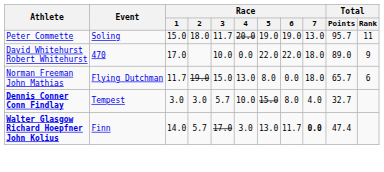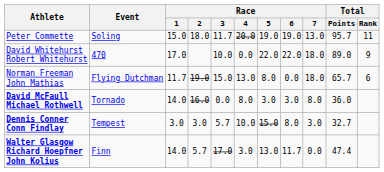 <table class=wikitable style=font-size:90%;text-align:center>
 <tr>
 <th rowspan=2>Athlete</th>
 <th rowspan=2>Event</th>
 <th colspan=7>Race</th>
 <th colspan=2>Total</th>
 </tr>
 <tr style=font-size:95%>
 <th>1</th>
 <th>2</th>
 <th>3</th>
 <th>4</th>
 <th>5</th>
 <th>6</th>
 <th>7</th>
 <th>Points</th>
 <th>Rank</th>
 </tr>
 <tr>
 <td align=left><a href='#'>Peter Commette</a></td>
 <td align=left><a href='#'>Soling</a></td>
 <td>15.0</td>
 <td>18.0</td>
 <td>11.7</td>
 <td><s>20.0</s></td>
 <td>19.0</td>
 <td>19.0</td>
 <td>13.0</td>
 <td>95.7</td>
 <td>11</td>
 </tr>
 <tr>
 <td align=left><a href='#'>David Whitehurst</a><br><a href='#'>Robert Whitehurst</a></td>
 <td align=left><a href='#'>470</a></td>
 <td>17.0</td>
 <td><s></s></td>
 <td>10.0</td>
 <td>0.0</td>
 <td>22.0</td>
 <td>22.0</td>
 <td>18.0</td>
 <td>89.0</td>
 <td>9</td>
 </tr>
 <tr>
 <td align=left><a href='#'>Norman Freeman</a><br><a href='#'>John Mathias</a></td>
 <td align=left><a href='#'>Flying Dutchman</a></td>
 <td>11.7</td>
 <td><s>19.0</s></td>
 <td>15.0</td>
 <td>13.0</td>
 <td>8.0</td>
 <td>0.0</td>
 <td>18.0</td>
 <td>65.7</td>
 <td>6</td>
 </tr>
 <tr>
+<td align=left><strong><a href='#'>David McFaull</a><br><a href='#'>Michael Rothwell</a></strong></td>
+<td align=left><a href='#'>Tornado</a></td>
+<td>14.0</td>
+<td><s>16.0</s></td>
+<td>0.0</td>
+<td>8.0</td>
+<td>3.0</td>
+<td>3.0</td>
+<td>8.0</td>
+<td>36.0</td>
+<td></td>
+</tr>
+<tr>
 <td align=left><strong><a href='#'>Dennis Conner</a><br><a href='#'>Conn Findlay</a></strong></td>
 <td align=left><a href='#'>Tempest</a></td>
 <td>3.0</td>
 <td>3.0</td>
 <td>5.7</td>
 <td>10.0</td>
 <td><s>15.0</s></td>
 <td>8.0</td>
-<td>4.0</td>
+<td>3.0</td>
 <td>32.7</td>
 <td></td>
 </tr>
 <tr>
 <td align=left><strong><a href='#'>Walter Glasgow</a><br><a href='#'>Richard Hoepfner</a><br><a href='#'>John Kolius</a></strong></td>
 <td align=left><a href='#'>Finn</a></td>
 <td>14.0</td>
 <td>5.7</td>
 <td><s>17.0</s></td>
 <td>3.0</td>
 <td>13.0</td>
 <td>11.7</td>
-<td><strong>0.0</strong></td>
+<td>0.0</td>
 <td>47.4</td>
 <td></td>
 </tr>
 </table>
